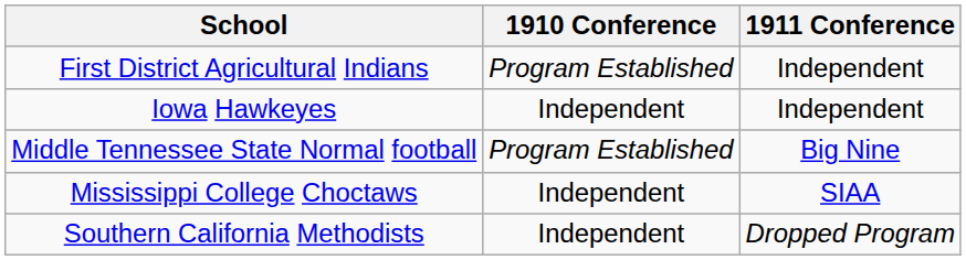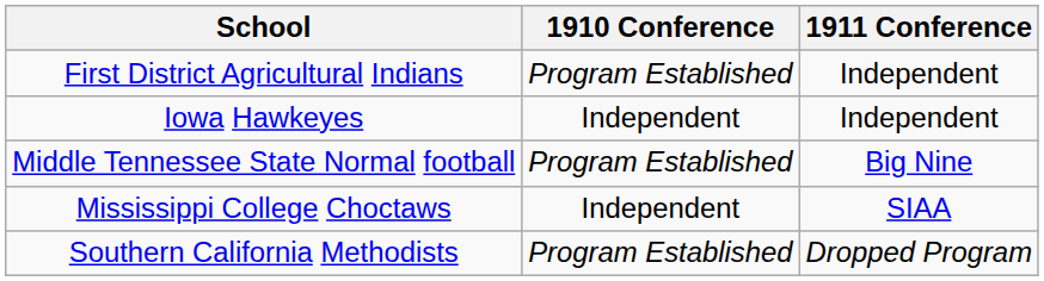 <table class="wikitable sortable">
 <tr>
 <th>School</th>
 <th>1910 Conference</th>
 <th>1911 Conference</th>
 </tr>
 <tr style="text-align:center;">
 <td><a href='#'>First District Agricultural</a> <a href='#'>Indians</a></td>
 <td><em>Program Established</em></td>
 <td>Independent</td>
 </tr>
 <tr style="text-align:center;">
 <td><a href='#'>Iowa</a> <a href='#'>Hawkeyes</a></td>
 <td>Independent</td>
 <td>Independent</td>
 </tr>
 <tr style="text-align:center;">
 <td><a href='#'>Middle Tennessee State Normal</a> <a href='#'>football</a></td>
 <td><em>Program Established</em></td>
 <td><a href='#'>Big Nine</a></td>
 </tr>
 <tr style="text-align:center;">
 <td><a href='#'>Mississippi College</a> <a href='#'>Choctaws</a></td>
 <td>Independent</td>
 <td><a href='#'>SIAA</a></td>
 </tr>
 <tr style="text-align:center;">
 <td><a href='#'>Southern California</a> <a href='#'>Methodists</a></td>
-<td>Independent</td>
+<td><em>Program Established</em></td>
 <td><em>Dropped Program</em></td>
 </tr>
 </table>
